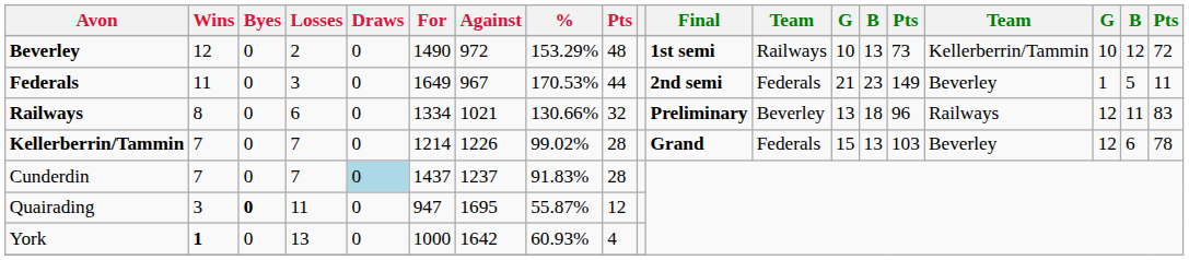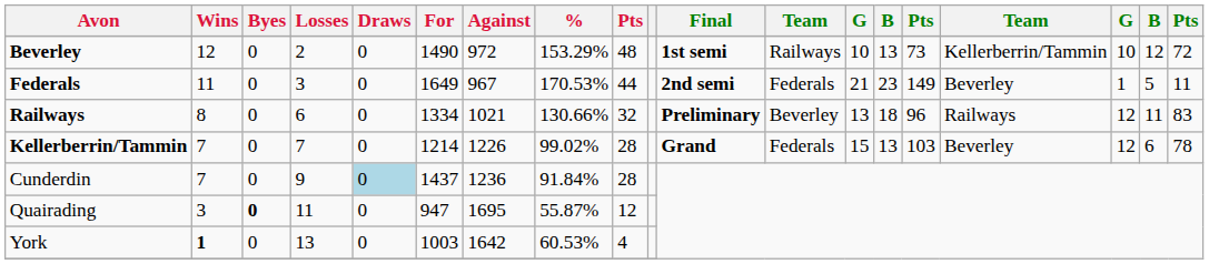 <table style="font-size: 85%; text-align: left;" class="wikitable">
 <tr>
 <th style="color:crimson">Avon</th>
 <th style="color:crimson">Wins</th>
 <th style="color:crimson">Byes</th>
 <th style="color:crimson">Losses</th>
 <th style="color:crimson">Draws</th>
 <th style="color:crimson">For</th>
 <th style="color:crimson">Against</th>
 <th style="color:crimson">%</th>
 <th style="color:crimson">Pts</th>
 <th></th>
 <th style="color:green">Final</th>
 <th style="color:green">Team</th>
 <th style="color:green">G</th>
 <th style="color:green">B</th>
 <th style="color:green">Pts</th>
 <th style="color:green">Team</th>
 <th style="color:green">G</th>
 <th style="color:green">B</th>
 <th style="color:green">Pts</th>
 </tr>
 <tr>
 </tr>
 <tr>
 </tr>
 <tr>
 <td><strong>	Beverley	</strong></td>
 <td>12</td>
 <td>0</td>
 <td>2</td>
 <td>0</td>
 <td>1490</td>
 <td>972</td>
 <td>153.29%</td>
 <td>48</td>
 <td></td>
 <td><strong>1st semi</strong></td>
 <td>Railways</td>
 <td>10</td>
 <td>13</td>
 <td>73</td>
 <td>Kellerberrin/Tammin</td>
 <td>10</td>
 <td>12</td>
 <td>72</td>
 </tr>
 <tr>
 <td><strong>	Federals	</strong></td>
 <td>11</td>
 <td>0</td>
 <td>3</td>
 <td>0</td>
 <td>1649</td>
 <td>967</td>
 <td>170.53%</td>
 <td>44</td>
 <td></td>
 <td><strong>2nd semi</strong></td>
 <td>Federals</td>
 <td>21</td>
 <td>23</td>
 <td>149</td>
 <td>Beverley</td>
 <td>1</td>
 <td>5</td>
 <td>11</td>
 </tr>
 <tr>
 <td><strong>	Railways	</strong></td>
 <td>8</td>
 <td>0</td>
 <td>6</td>
 <td>0</td>
 <td>1334</td>
 <td>1021</td>
 <td>130.66%</td>
 <td>32</td>
 <td></td>
 <td><strong>Preliminary</strong></td>
 <td>Beverley</td>
 <td>13</td>
 <td>18</td>
 <td>96</td>
 <td>Railways</td>
 <td>12</td>
 <td>11</td>
 <td>83</td>
 </tr>
 <tr>
 <td><strong>	Kellerberrin/Tammin	</strong></td>
 <td>7</td>
 <td>0</td>
 <td>7</td>
 <td>0</td>
 <td>1214</td>
 <td>1226</td>
 <td>99.02%</td>
 <td>28</td>
 <td></td>
 <td><strong>Grand</strong></td>
 <td>Federals</td>
 <td>15</td>
 <td>13</td>
 <td>103</td>
 <td>Beverley</td>
 <td>12</td>
 <td>6</td>
 <td>78</td>
 </tr>
 <tr>
 <td>Cunderdin</td>
 <td>7</td>
 <td>0</td>
-<td>7</td>
+<td>9</td>
 <td style="background: lightblue;">0</td>
 <td>1437</td>
-<td>1237</td>
-<td>91.83%</td>
+<td>1236</td>
+<td>91.84%</td>
 <td>28</td>
 <td></td>
 </tr>
 <tr>
 <td>Quairading</td>
 <td>3</td>
 <td><strong>0</strong></td>
 <td>11</td>
 <td>0</td>
 <td>947</td>
 <td>1695</td>
 <td>55.87%</td>
 <td>12</td>
 <td></td>
 </tr>
 <tr>
 <td>York</td>
 <td><strong>1</strong></td>
 <td>0</td>
 <td>13</td>
 <td>0</td>
-<td>1000</td>
+<td>1003</td>
 <td>1642</td>
-<td>60.93%</td>
+<td>60.53%</td>
 <td>4</td>
 <td></td>
 </tr>
 <tr>
 </tr>
 </table>
